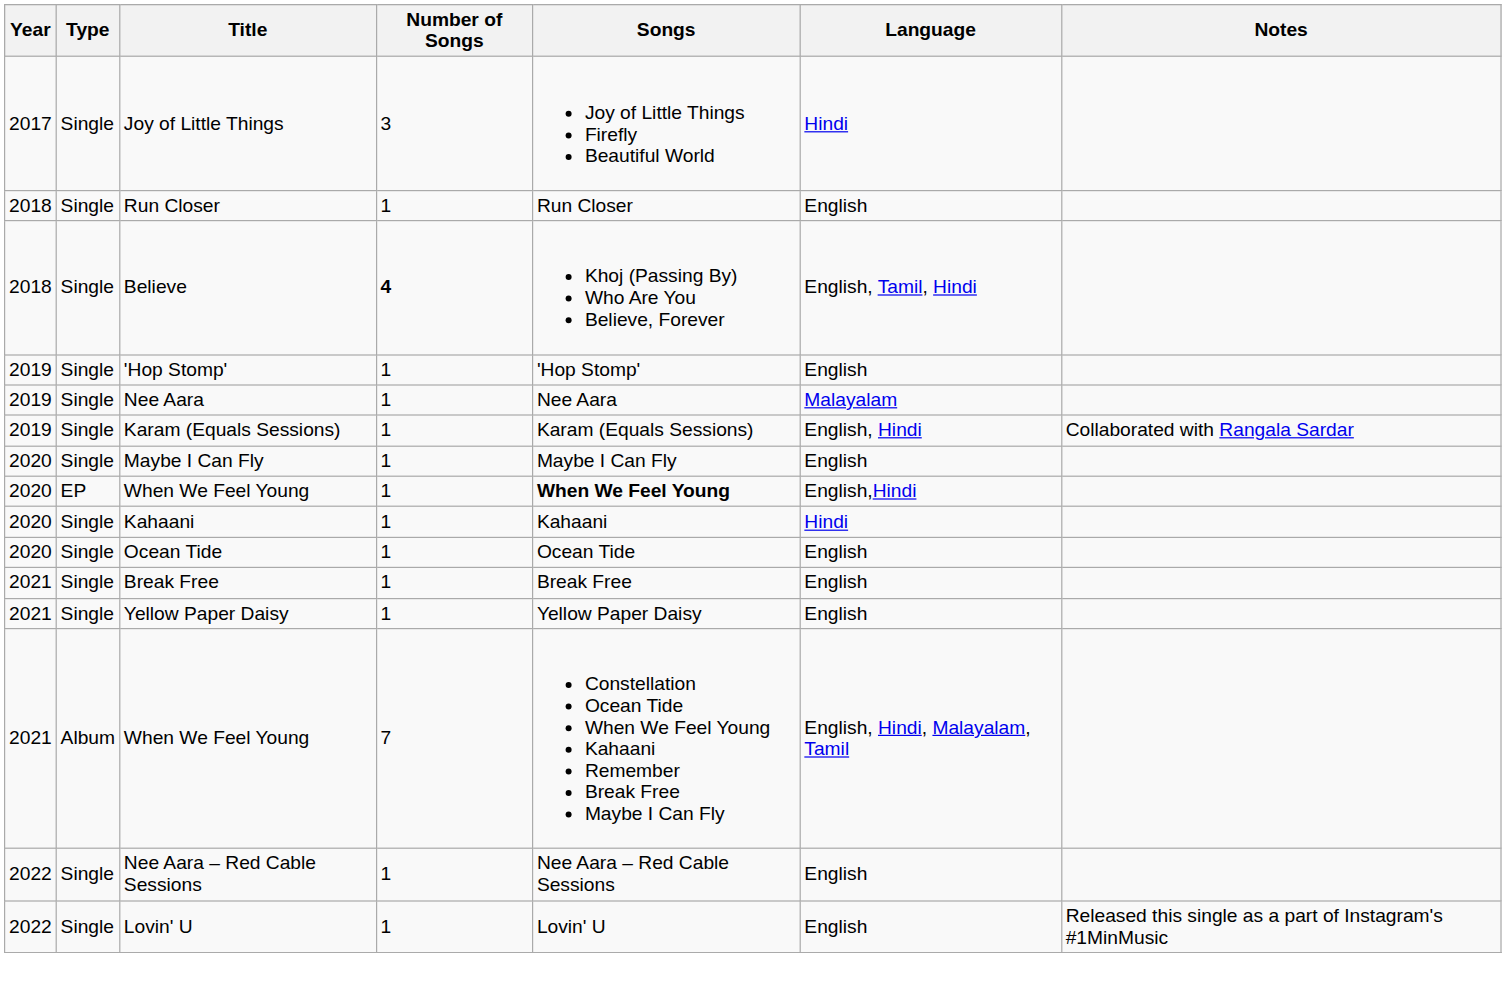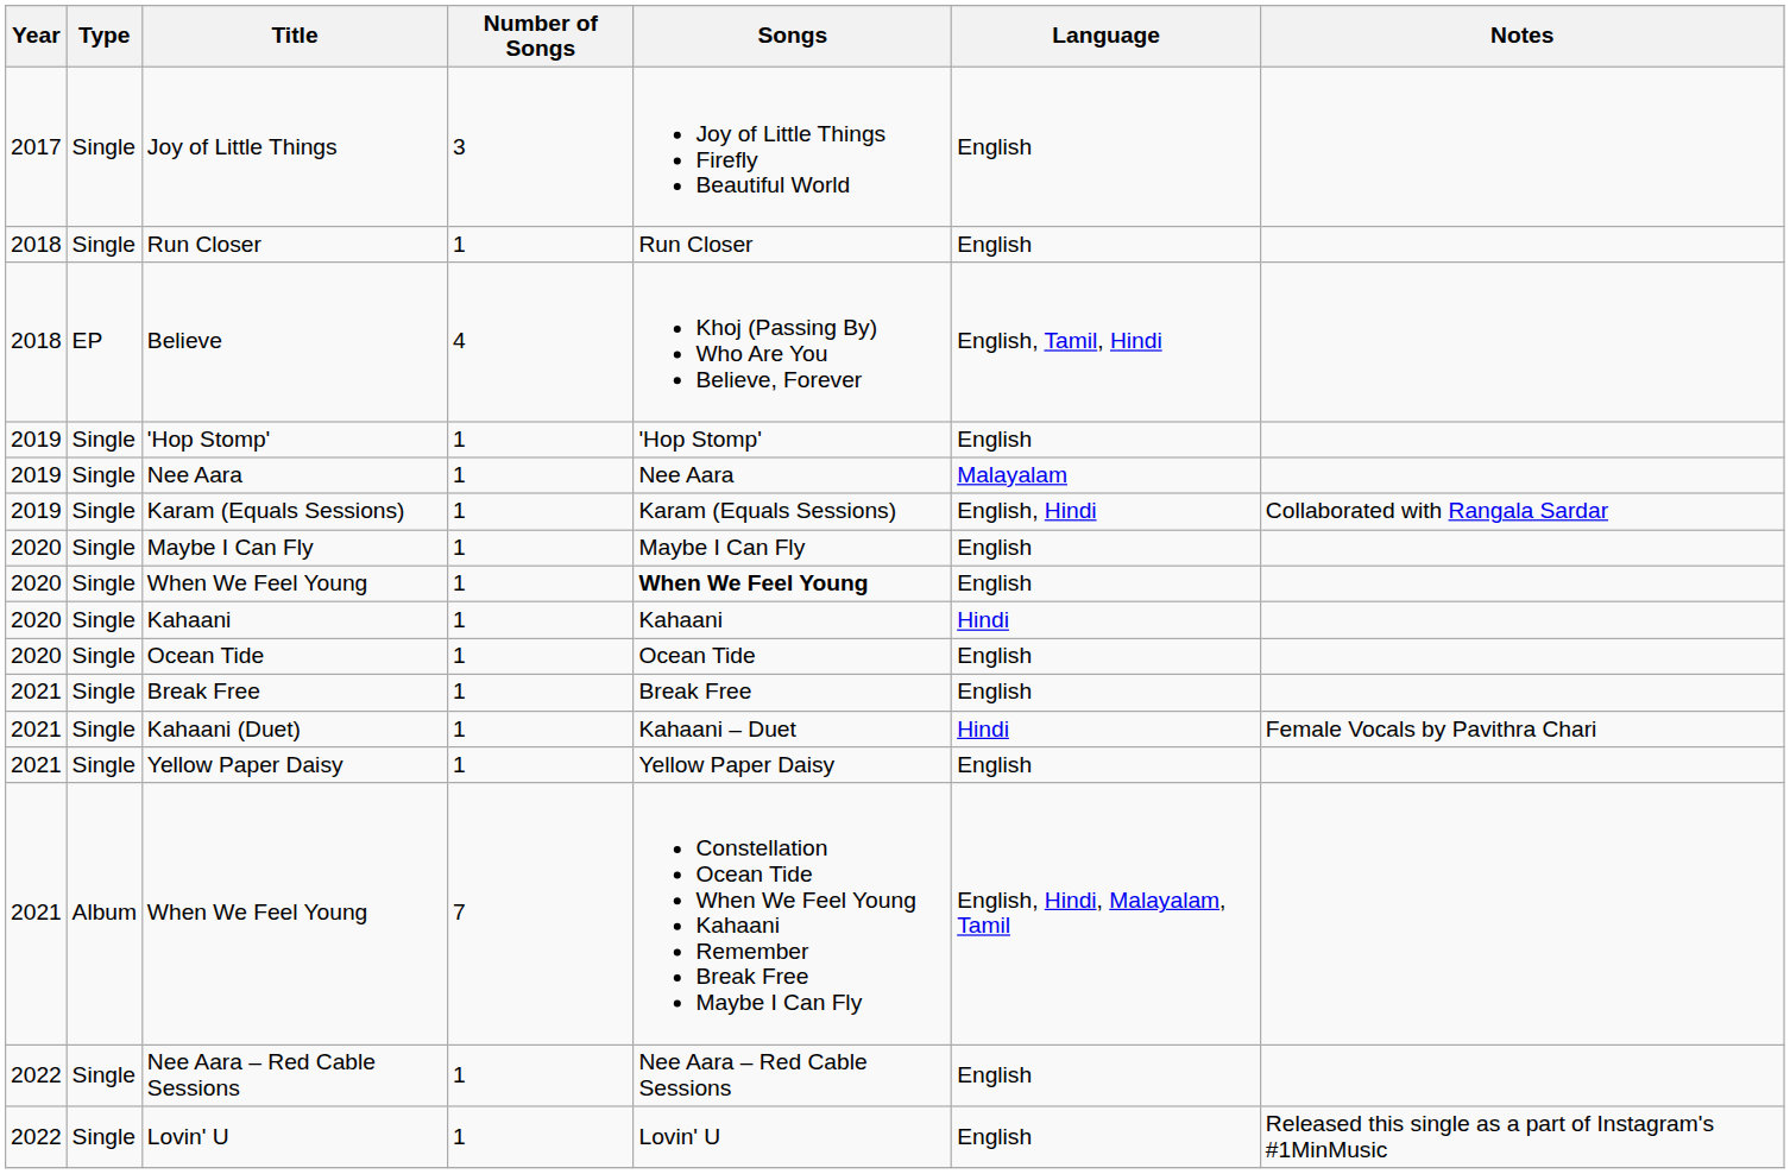 <table class="wikitable sortable">
 <tr style="background:#ccc; text-align:center;">
 <th>Year</th>
 <th>Type</th>
 <th>Title</th>
 <th>Number of Songs</th>
 <th>Songs</th>
 <th>Language</th>
 <th>Notes</th>
 </tr>
 <tr>
 <td>2017</td>
 <td>Single</td>
 <td>Joy of Little Things</td>
 <td>3</td>
 <td><br><ul><li>Joy of Little Things</li><li>Firefly</li><li>Beautiful World</li></ul></td>
-<td><a href='#'>Hindi</a></td>
+<td>English</td>
 <td></td>
 </tr>
 <tr>
 <td>2018</td>
 <td>Single</td>
 <td>Run Closer</td>
 <td>1</td>
 <td>Run Closer</td>
 <td>English</td>
 <td></td>
 </tr>
 <tr>
 <td>2018</td>
-<td>Single</td>
+<td>EP</td>
 <td>Believe</td>
-<td><strong>4</strong></td>
+<td>4</td>
 <td><br><ul><li>Khoj (Passing By)</li><li>Who Are You</li><li>Believe, Forever</li></ul></td>
 <td>English, <a href='#'>Tamil</a>, <a href='#'>Hindi</a></td>
 <td></td>
 </tr>
 <tr>
 <td>2019</td>
 <td>Single</td>
 <td>'Hop Stomp'</td>
 <td>1</td>
 <td>'Hop Stomp'</td>
 <td>English</td>
 <td></td>
 </tr>
 <tr>
 <td>2019</td>
 <td>Single</td>
 <td>Nee Aara</td>
 <td>1</td>
 <td>Nee Aara</td>
 <td><a href='#'>Malayalam</a></td>
 <td></td>
 </tr>
 <tr>
 <td>2019</td>
 <td>Single</td>
 <td>Karam (Equals Sessions)</td>
 <td>1</td>
 <td>Karam (Equals Sessions)</td>
 <td>English, <a href='#'>Hindi</a></td>
 <td>Collaborated with <a href='#'>Rangala Sardar</a></td>
 </tr>
 <tr>
 <td>2020</td>
 <td>Single</td>
 <td>Maybe I Can Fly</td>
 <td>1</td>
 <td>Maybe I Can Fly</td>
 <td>English</td>
 <td></td>
 </tr>
 <tr>
 <td>2020</td>
-<td>EP</td>
+<td>Single</td>
 <td>When We Feel Young</td>
 <td>1</td>
 <td><strong>When We Feel Young</strong></td>
-<td>English,<a href='#'>Hindi</a></td>
+<td>English</td>
 <td></td>
 </tr>
 <tr>
 <td>2020</td>
 <td>Single</td>
 <td>Kahaani</td>
 <td>1</td>
 <td>Kahaani</td>
 <td><a href='#'>Hindi</a></td>
 <td></td>
 </tr>
 <tr>
 <td>2020</td>
 <td>Single</td>
 <td>Ocean Tide</td>
 <td>1</td>
 <td>Ocean Tide</td>
 <td>English</td>
 <td></td>
 </tr>
 <tr>
 <td>2021</td>
 <td>Single</td>
 <td>Break Free</td>
 <td>1</td>
 <td>Break Free</td>
 <td>English</td>
 <td></td>
+</tr>
+<tr>
+<td>2021</td>
+<td>Single</td>
+<td>Kahaani (Duet)</td>
+<td>1</td>
+<td>Kahaani – Duet</td>
+<td><a href='#'>Hindi</a></td>
+<td>Female Vocals by Pavithra Chari</td>
 </tr>
 <tr>
 <td>2021</td>
 <td>Single</td>
 <td>Yellow Paper Daisy</td>
 <td>1</td>
 <td>Yellow Paper Daisy</td>
 <td>English</td>
 <td></td>
 </tr>
 <tr>
 <td>2021</td>
 <td>Album</td>
 <td>When We Feel Young</td>
 <td>7</td>
 <td><br><ul><li>Constellation</li><li>Ocean Tide</li><li>When We Feel Young</li><li>Kahaani</li><li>Remember</li><li>Break Free</li><li>Maybe I Can Fly</li></ul></td>
 <td>English, <a href='#'>Hindi</a>, <a href='#'>Malayalam</a>, <a href='#'>Tamil</a></td>
 <td></td>
 </tr>
 <tr>
 <td>2022</td>
 <td>Single</td>
 <td>Nee Aara – Red Cable Sessions</td>
 <td>1</td>
 <td>Nee Aara – Red Cable Sessions</td>
 <td>English</td>
 <td></td>
 </tr>
 <tr>
 <td>2022</td>
 <td>Single</td>
 <td>Lovin' U</td>
 <td>1</td>
 <td>Lovin' U</td>
 <td>English</td>
 <td>Released this single as a part of Instagram's #1MinMusic</td>
 </tr>
 <tr>
 </tr>
 </table>
